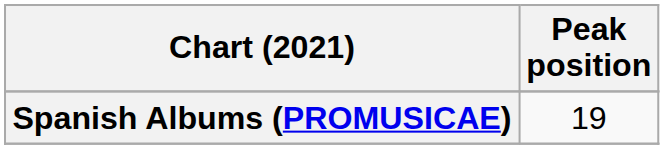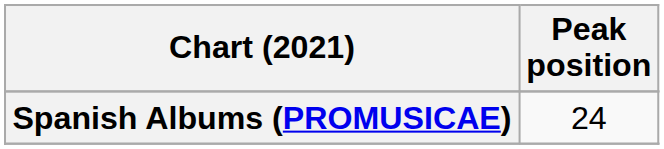 <table class="wikitable sortable plainrowheaders" style="text-align:center">
 <tr>
 <th scope="col">Chart (2021)</th>
 <th scope="col">Peak<br>position</th>
 </tr>
 <tr>
 </tr>
 <tr>
 </tr>
 <tr>
 </tr>
 <tr>
 </tr>
 <tr>
 </tr>
 <tr>
 </tr>
 <tr>
 </tr>
 <tr>
 </tr>
 <tr>
 </tr>
 <tr>
 </tr>
 <tr>
 </tr>
 <tr>
 </tr>
 <tr>
 </tr>
 <tr>
 </tr>
 <tr>
 </tr>
 <tr>
 </tr>
 <tr>
 </tr>
 <tr>
 </tr>
 <tr>
 <th scope="row">Spanish Albums (<a href='#'>PROMUSICAE</a>)</th>
-<td>19</td>
+<td>24</td>
 </tr>
 <tr>
 </tr>
 <tr>
 </tr>
 <tr>
 </tr>
 <tr>
 </tr>
 <tr>
 </tr>
 <tr>
 </tr>
 <tr>
 </tr>
 </table>
